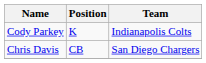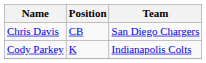 <table class="wikitable" style="font-size: 95%;">
 <tr>
 <th>Name</th>
 <th>Position</th>
 <th>Team</th>
 </tr>
 <tr>
+<td><a href='#'>Chris Davis</a></td>
+<td><a href='#'>CB</a></td>
+<td><a href='#'>San Diego Chargers</a></td>
+</tr>
+<tr>
 <td><a href='#'>Cody Parkey</a></td>
 <td><a href='#'>K</a></td>
 <td><a href='#'>Indianapolis Colts</a></td>
 </tr>
 <tr>
-<td><a href='#'>Chris Davis</a></td>
-<td><a href='#'>CB</a></td>
-<td><a href='#'>San Diego Chargers</a></td>
-</tr>
-<tr>
 </tr>
 </table>
